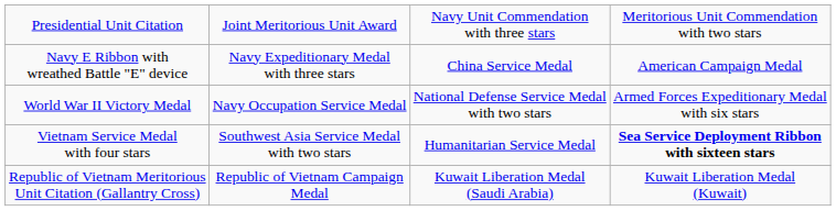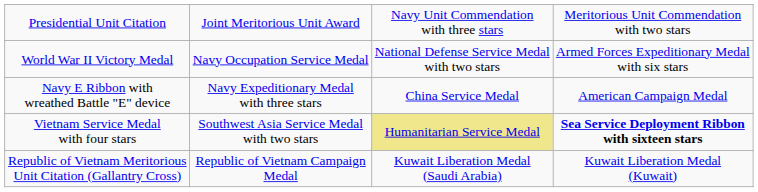 <table class="wikitable" style="margin:1em auto; text-align:center;">
 <tr>
 <td><a href='#'>Presidential Unit Citation</a></td>
 <td><a href='#'>Joint Meritorious Unit Award</a></td>
 <td><a href='#'>Navy Unit Commendation</a><br>with three <a href='#'>stars</a></td>
 <td><a href='#'>Meritorious Unit Commendation</a><br>with two stars</td>
 </tr>
 <tr>
+<td><a href='#'>World War II Victory Medal</a></td>
+<td><a href='#'>Navy Occupation Service Medal</a></td>
+<td><a href='#'>National Defense Service Medal</a><br>with two stars</td>
+<td><a href='#'>Armed Forces Expeditionary Medal</a><br>with six stars</td>
+</tr>
+<tr>
 <td><a href='#'>Navy E Ribbon</a> with<br> wreathed Battle "E" device</td>
 <td><a href='#'>Navy Expeditionary Medal</a><br> with three stars</td>
 <td><a href='#'>China Service Medal</a></td>
 <td><a href='#'>American Campaign Medal</a></td>
 </tr>
 <tr>
-<td><a href='#'>World War II Victory Medal</a></td>
-<td><a href='#'>Navy Occupation Service Medal</a></td>
-<td><a href='#'>National Defense Service Medal</a><br>with two stars</td>
-<td><a href='#'>Armed Forces Expeditionary Medal</a><br>with six stars</td>
-</tr>
-<tr>
 <td><a href='#'>Vietnam Service Medal</a><br>with four stars</td>
 <td><a href='#'>Southwest Asia Service Medal</a><br> with two stars</td>
-<td><a href='#'>Humanitarian Service Medal</a></td>
+<td style="background: khaki;"><a href='#'>Humanitarian Service Medal</a></td>
 <td><strong><a href='#'>Sea Service Deployment Ribbon</a><br>with sixteen stars</strong></td>
 </tr>
 <tr>
 <td><a href='#'>Republic of Vietnam Meritorious<br>Unit Citation (Gallantry Cross)</a></td>
 <td><a href='#'>Republic of Vietnam Campaign<br> Medal</a></td>
 <td><a href='#'>Kuwait Liberation Medal<br>(Saudi Arabia)</a></td>
 <td><a href='#'>Kuwait Liberation Medal<br>(Kuwait)</a></td>
 </tr>
 </table>
